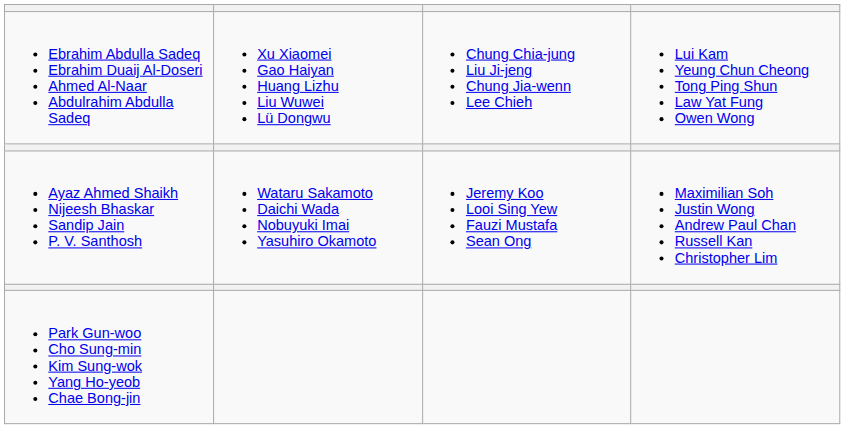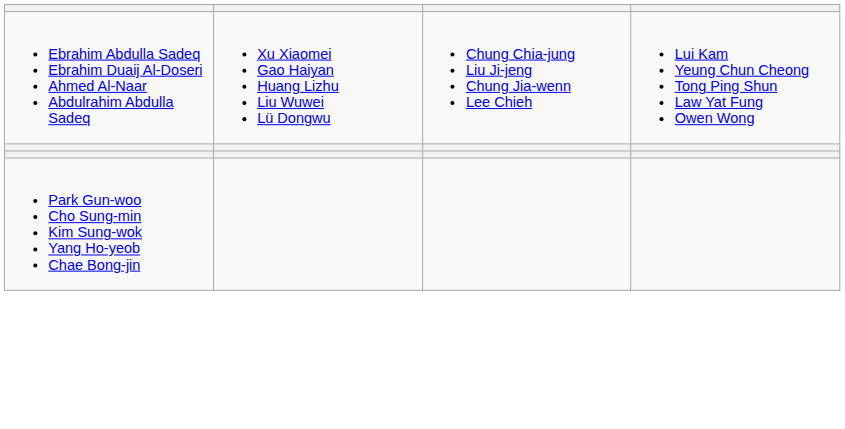 <table class="wikitable" style="font-size:90%">
 <tr>
 <th width=200></th>
 <th width=200></th>
 <th width=200></th>
 <th width=200></th>
 </tr>
 <tr>
 <td valign=top><br><ul><li><a href='#'>Ebrahim Abdulla Sadeq</a></li><li><a href='#'>Ebrahim Duaij Al-Doseri</a></li><li><a href='#'>Ahmed Al-Naar</a></li><li><a href='#'>Abdulrahim Abdulla Sadeq</a></li></ul></td>
 <td valign=top><br><ul><li><a href='#'>Xu Xiaomei</a></li><li><a href='#'>Gao Haiyan</a></li><li><a href='#'>Huang Lizhu</a></li><li><a href='#'>Liu Wuwei</a></li><li><a href='#'>Lü Dongwu</a></li></ul></td>
 <td valign=top><br><ul><li><a href='#'>Chung Chia-jung</a></li><li><a href='#'>Liu Ji-jeng</a></li><li><a href='#'>Chung Jia-wenn</a></li><li><a href='#'>Lee Chieh</a></li></ul></td>
 <td valign=top><br><ul><li><a href='#'>Lui Kam</a></li><li><a href='#'>Yeung Chun Cheong</a></li><li><a href='#'>Tong Ping Shun</a></li><li><a href='#'>Law Yat Fung</a></li><li><a href='#'>Owen Wong</a></li></ul></td>
 </tr>
 <tr>
 <th></th>
 <th></th>
 <th></th>
 <th></th>
 </tr>
 <tr>
-<td valign=top><br><ul><li><a href='#'>Ayaz Ahmed Shaikh</a></li><li><a href='#'>Nijeesh Bhaskar</a></li><li><a href='#'>Sandip Jain</a></li><li><a href='#'>P. V. Santhosh</a></li></ul></td>
-<td valign=top><br><ul><li><a href='#'>Wataru Sakamoto</a></li><li><a href='#'>Daichi Wada</a></li><li><a href='#'>Nobuyuki Imai</a></li><li><a href='#'>Yasuhiro Okamoto</a></li></ul></td>
-<td valign=top><br><ul><li><a href='#'>Jeremy Koo</a></li><li><a href='#'>Looi Sing Yew</a></li><li><a href='#'>Fauzi Mustafa</a></li><li><a href='#'>Sean Ong</a></li></ul></td>
-<td valign=top><br><ul><li><a href='#'>Maximilian Soh</a></li><li><a href='#'>Justin Wong</a></li><li><a href='#'>Andrew Paul Chan</a></li><li><a href='#'>Russell Kan</a></li><li><a href='#'>Christopher Lim</a></li></ul></td>
-</tr>
-<tr>
 <th></th>
 <th></th>
 <th></th>
 <th></th>
 </tr>
 <tr>
 <td valign=top><br><ul><li><a href='#'>Park Gun-woo</a></li><li><a href='#'>Cho Sung-min</a></li><li><a href='#'>Kim Sung-wok</a></li><li><a href='#'>Yang Ho-yeob</a></li><li><a href='#'>Chae Bong-jin</a></li></ul></td>
 <td valign=top></td>
 <td valign=top></td>
 <td valign=top></td>
 </tr>
 </table>
